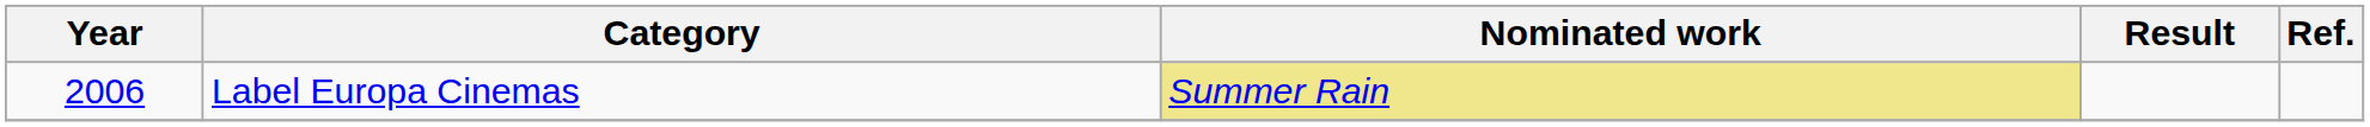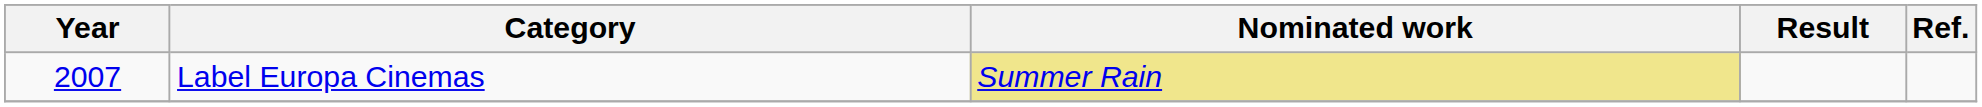 <table class=wikitable>
 <tr>
 <th scope="col" style="width:5em;">Year</th>
 <th scope="col" style="width:26em;">Category</th>
 <th scope="col" style="width:25em;">Nominated work</th>
 <th scope="col" style="width:5em;">Result</th>
 <th>Ref.</th>
 </tr>
 <tr>
-<td style="text-align:center;"><a href='#'>2006</a></td>
+<td style="text-align:center;"><a href='#'>2007</a></td>
 <td><a href='#'>Label Europa Cinemas</a></td>
 <td style="background: khaki;"><em><a href='#'>Summer Rain</a></em></td>
 <td></td>
 <td style="text-align:center;"></td>
 </tr>
 <tr>
 </tr>
 </table>
